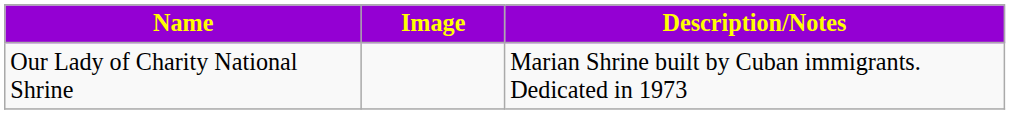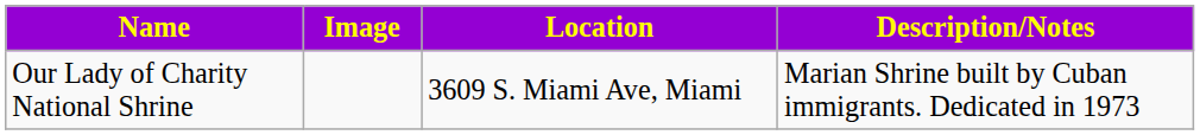 <table class="wikitable sortable" style="width:75%">
 <tr>
 <th style="background:darkviolet; color:yellow;" width="25%"><strong>Name</strong></th>
 <th style="background:darkviolet; color:yellow;" width="10%"><strong>Image</strong></th>
+<th style="background:darkviolet; color:yellow;" width="30%"><strong>Location</strong></th>
 <th style="background:darkviolet; color:yellow;" width="35%"><strong>Description/Notes</strong></th>
 </tr>
 <tr>
 <td>Our Lady of Charity National Shrine</td>
 <td></td>
+<td>3609 S. Miami Ave, Miami</td>
 <td>Marian Shrine built by Cuban immigrants. Dedicated in 1973</td>
 </tr>
 </table>
